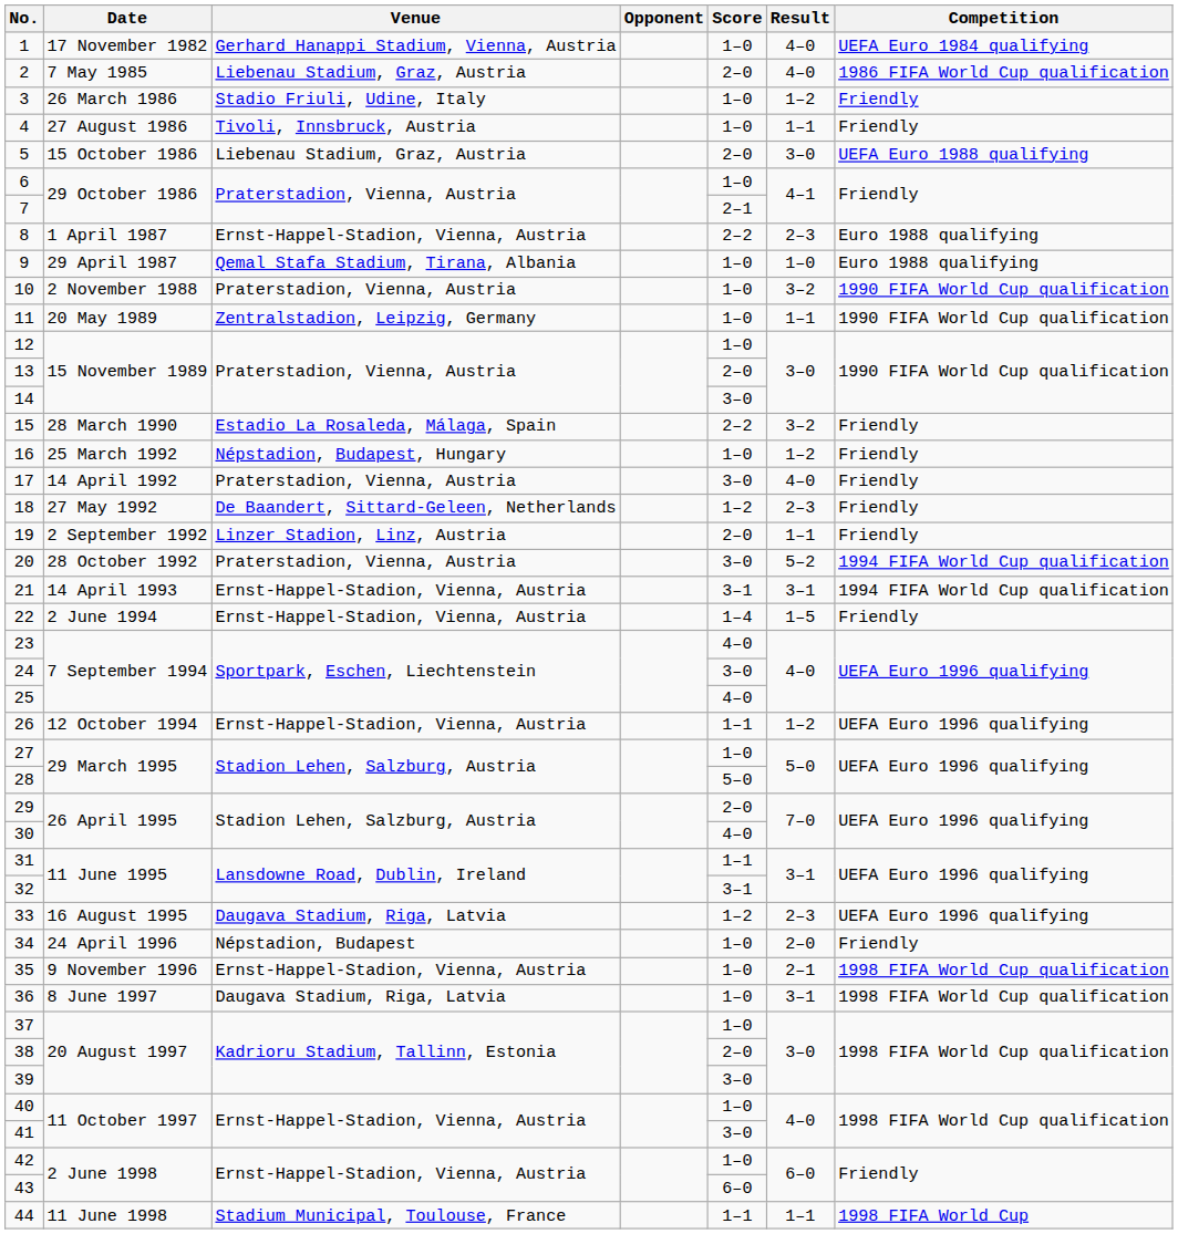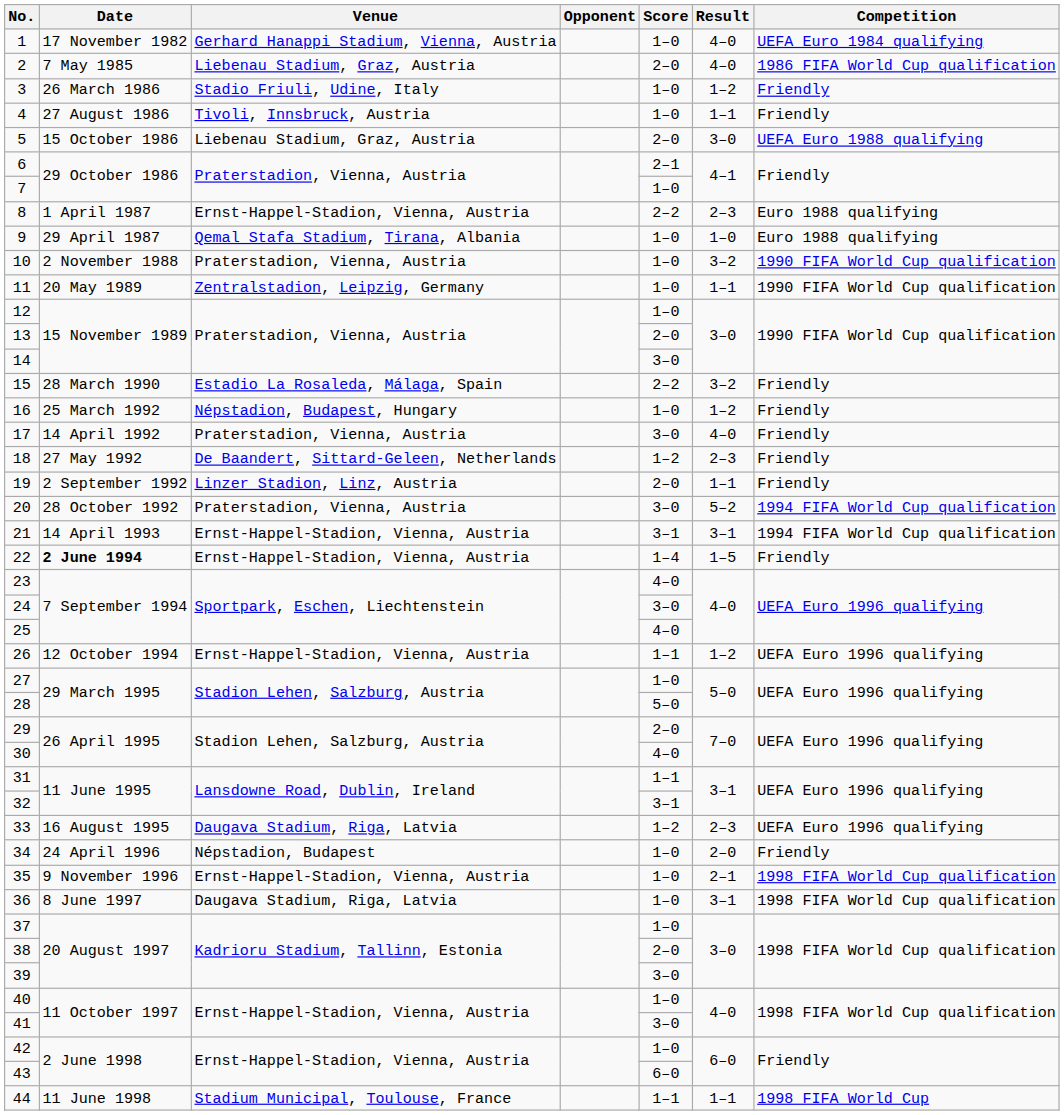 <table class="wikitable sortable">
 <tr>
 <th scope="col">No.</th>
 <th scope="col">Date</th>
 <th scope="col">Venue</th>
 <th scope="col">Opponent</th>
 <th scope="col">Score</th>
 <th scope="col">Result</th>
 <th scope="col">Competition</th>
 </tr>
 <tr>
 <td style="text-align:center">1</td>
 <td>17 November 1982</td>
 <td><a href='#'>Gerhard Hanappi Stadium</a>, <a href='#'>Vienna</a>, Austria</td>
 <td></td>
 <td style="text-align:center">1–0</td>
 <td style="text-align:center">4–0</td>
 <td><a href='#'>UEFA Euro 1984 qualifying</a></td>
 </tr>
 <tr>
 <td style="text-align:center">2</td>
 <td>7 May 1985</td>
 <td><a href='#'>Liebenau Stadium</a>, <a href='#'>Graz</a>, Austria</td>
 <td></td>
 <td style="text-align:center">2–0</td>
 <td style="text-align:center">4–0</td>
 <td><a href='#'>1986 FIFA World Cup qualification</a></td>
 </tr>
 <tr>
 <td style="text-align:center">3</td>
 <td>26 March 1986</td>
 <td><a href='#'>Stadio Friuli</a>, <a href='#'>Udine</a>, Italy</td>
 <td></td>
 <td style="text-align:center">1–0</td>
 <td style="text-align:center">1–2</td>
 <td><a href='#'>Friendly</a></td>
 </tr>
 <tr>
 <td style="text-align:center">4</td>
 <td>27 August 1986</td>
 <td><a href='#'>Tivoli</a>, <a href='#'>Innsbruck</a>, Austria</td>
 <td></td>
 <td style="text-align:center">1–0</td>
 <td style="text-align:center">1–1</td>
 <td>Friendly</td>
 </tr>
 <tr>
 <td style="text-align:center">5</td>
 <td>15 October 1986</td>
 <td>Liebenau Stadium, Graz, Austria</td>
 <td></td>
 <td style="text-align:center">2–0</td>
 <td style="text-align:center">3–0</td>
 <td><a href='#'>UEFA Euro 1988 qualifying</a></td>
 </tr>
 <tr>
 <td style="text-align:center">6</td>
 <td rowspan="2">29 October 1986</td>
 <td rowspan="2"><a href='#'>Praterstadion</a>, Vienna, Austria</td>
 <td rowspan="2"></td>
-<td style="text-align:center">1–0</td>
+<td style="text-align:center">2–1</td>
 <td rowspan="2" style="text-align:center">4–1</td>
 <td rowspan="2">Friendly</td>
 </tr>
 <tr>
 <td style="text-align:center">7</td>
-<td style="text-align:center">2–1</td>
+<td style="text-align:center">1–0</td>
 </tr>
 <tr>
 <td style="text-align:center">8</td>
 <td>1 April 1987</td>
 <td>Ernst-Happel-Stadion, Vienna, Austria</td>
 <td></td>
 <td style="text-align:center">2–2</td>
 <td style="text-align:center">2–3</td>
 <td>Euro 1988 qualifying</td>
 </tr>
 <tr>
 <td style="text-align:center">9</td>
 <td>29 April 1987</td>
 <td><a href='#'>Qemal Stafa Stadium</a>, <a href='#'>Tirana</a>, Albania</td>
 <td></td>
 <td style="text-align:center">1–0</td>
 <td style="text-align:center">1–0</td>
 <td>Euro 1988 qualifying</td>
 </tr>
 <tr>
 <td style="text-align:center">10</td>
 <td>2 November 1988</td>
 <td>Praterstadion, Vienna, Austria</td>
 <td></td>
 <td style="text-align:center">1–0</td>
 <td style="text-align:center">3–2</td>
 <td><a href='#'>1990 FIFA World Cup qualification</a></td>
 </tr>
 <tr>
 <td style="text-align:center">11</td>
 <td>20 May 1989</td>
 <td><a href='#'>Zentralstadion</a>, <a href='#'>Leipzig</a>, Germany</td>
 <td></td>
 <td style="text-align:center">1–0</td>
 <td style="text-align:center">1–1</td>
 <td>1990 FIFA World Cup qualification</td>
 </tr>
 <tr>
 <td style="text-align:center">12</td>
 <td rowspan="3">15 November 1989</td>
 <td rowspan="3">Praterstadion, Vienna, Austria</td>
 <td rowspan="3"></td>
 <td style="text-align:center">1–0</td>
 <td rowspan="3" style="text-align:center">3–0</td>
 <td rowspan="3">1990 FIFA World Cup qualification</td>
 </tr>
 <tr>
 <td style="text-align:center">13</td>
 <td style="text-align:center">2–0</td>
 </tr>
 <tr>
 <td style="text-align:center">14</td>
 <td style="text-align:center">3–0</td>
 </tr>
 <tr>
 <td style="text-align:center">15</td>
 <td>28 March 1990</td>
 <td><a href='#'>Estadio La Rosaleda</a>, <a href='#'>Málaga</a>, Spain</td>
 <td></td>
 <td style="text-align:center">2–2</td>
 <td style="text-align:center">3–2</td>
 <td>Friendly</td>
 </tr>
 <tr>
 <td style="text-align:center">16</td>
 <td>25 March 1992</td>
 <td><a href='#'>Népstadion</a>, <a href='#'>Budapest</a>, Hungary</td>
 <td></td>
 <td style="text-align:center">1–0</td>
 <td style="text-align:center">1–2</td>
 <td>Friendly</td>
 </tr>
 <tr>
 <td style="text-align:center">17</td>
 <td>14 April 1992</td>
 <td>Praterstadion, Vienna, Austria</td>
 <td></td>
 <td style="text-align:center">3–0</td>
 <td style="text-align:center">4–0</td>
 <td>Friendly</td>
 </tr>
 <tr>
 <td style="text-align:center">18</td>
 <td>27 May 1992</td>
 <td><a href='#'>De Baandert</a>, <a href='#'>Sittard-Geleen</a>, Netherlands</td>
 <td></td>
 <td style="text-align:center">1–2</td>
 <td style="text-align:center">2–3</td>
 <td>Friendly</td>
 </tr>
 <tr>
 <td style="text-align:center">19</td>
 <td>2 September 1992</td>
 <td><a href='#'>Linzer Stadion</a>, <a href='#'>Linz</a>, Austria</td>
 <td></td>
 <td style="text-align:center">2–0</td>
 <td style="text-align:center">1–1</td>
 <td>Friendly</td>
 </tr>
 <tr>
 <td style="text-align:center">20</td>
 <td>28 October 1992</td>
 <td>Praterstadion, Vienna, Austria</td>
 <td></td>
 <td style="text-align:center">3–0</td>
 <td style="text-align:center">5–2</td>
 <td><a href='#'>1994 FIFA World Cup qualification</a></td>
 </tr>
 <tr>
 <td style="text-align:center">21</td>
 <td>14 April 1993</td>
 <td>Ernst-Happel-Stadion, Vienna, Austria</td>
 <td></td>
 <td style="text-align:center">3–1</td>
 <td style="text-align:center">3–1</td>
 <td>1994 FIFA World Cup qualification</td>
 </tr>
 <tr>
 <td style="text-align:center">22</td>
-<td>2 June 1994</td>
+<td><strong>2 June 1994</strong></td>
 <td>Ernst-Happel-Stadion, Vienna, Austria </td>
 <td></td>
 <td style="text-align:center">1–4</td>
 <td style="text-align:center">1–5</td>
 <td>Friendly</td>
 </tr>
 <tr>
 <td style="text-align:center">23</td>
 <td rowspan="3">7 September 1994</td>
 <td rowspan="3"><a href='#'>Sportpark</a>, <a href='#'>Eschen</a>, Liechtenstein</td>
 <td rowspan="3"></td>
 <td style="text-align:center">4–0</td>
 <td rowspan="3" style="text-align:center">4–0</td>
 <td rowspan="3"><a href='#'>UEFA Euro 1996 qualifying</a></td>
 </tr>
 <tr>
 <td style="text-align:center">24</td>
 <td style="text-align:center">3–0</td>
 </tr>
 <tr>
 <td style="text-align:center">25</td>
 <td style="text-align:center">4–0</td>
 </tr>
 <tr>
 <td style="text-align:center">26</td>
 <td>12 October 1994</td>
 <td>Ernst-Happel-Stadion, Vienna, Austria</td>
 <td></td>
 <td style="text-align:center">1–1</td>
 <td style="text-align:center">1–2</td>
 <td>UEFA Euro 1996 qualifying</td>
 </tr>
 <tr>
 <td style="text-align:center">27</td>
 <td rowspan="2">29 March 1995</td>
 <td rowspan="2"><a href='#'>Stadion Lehen</a>, <a href='#'>Salzburg</a>, Austria</td>
 <td rowspan="2"></td>
 <td style="text-align:center">1–0</td>
 <td rowspan="2" style="text-align:center">5–0</td>
 <td rowspan="2">UEFA Euro 1996 qualifying</td>
 </tr>
 <tr>
 <td style="text-align:center">28</td>
 <td style="text-align:center">5–0</td>
 </tr>
 <tr>
 <td style="text-align:center">29</td>
 <td rowspan="2">26 April 1995</td>
 <td rowspan="2">Stadion Lehen, Salzburg, Austria</td>
 <td rowspan="2"></td>
 <td style="text-align:center">2–0</td>
 <td rowspan="2" style="text-align:center">7–0</td>
 <td rowspan="2">UEFA Euro 1996 qualifying</td>
 </tr>
 <tr>
 <td style="text-align:center">30</td>
 <td style="text-align:center">4–0</td>
 </tr>
 <tr>
 <td style="text-align:center">31</td>
 <td rowspan="2">11 June 1995</td>
 <td rowspan="2"><a href='#'>Lansdowne Road</a>, <a href='#'>Dublin</a>, Ireland</td>
 <td rowspan="2"></td>
 <td style="text-align:center">1–1</td>
 <td rowspan="2" style="text-align:center">3–1</td>
 <td rowspan="2">UEFA Euro 1996 qualifying</td>
 </tr>
 <tr>
 <td style="text-align:center">32</td>
 <td style="text-align:center">3–1</td>
 </tr>
 <tr>
 <td style="text-align:center">33</td>
 <td>16 August 1995</td>
 <td><a href='#'>Daugava Stadium</a>, <a href='#'>Riga</a>, Latvia</td>
 <td></td>
 <td style="text-align:center">1–2</td>
 <td style="text-align:center">2–3</td>
 <td>UEFA Euro 1996 qualifying</td>
 </tr>
 <tr>
 <td style="text-align:center">34</td>
 <td>24 April 1996</td>
 <td>Népstadion, Budapest</td>
 <td></td>
 <td style="text-align:center">1–0</td>
 <td style="text-align:center">2–0</td>
 <td>Friendly</td>
 </tr>
 <tr>
 <td style="text-align:center">35</td>
 <td>9 November 1996</td>
 <td>Ernst-Happel-Stadion, Vienna, Austria</td>
 <td></td>
 <td style="text-align:center">1–0</td>
 <td style="text-align:center">2–1</td>
 <td><a href='#'>1998 FIFA World Cup qualification</a></td>
 </tr>
 <tr>
 <td style="text-align:center">36</td>
 <td>8 June 1997</td>
 <td>Daugava Stadium, Riga, Latvia</td>
 <td></td>
 <td style="text-align:center">1–0</td>
 <td style="text-align:center">3–1</td>
 <td>1998 FIFA World Cup qualification</td>
 </tr>
 <tr>
 <td style="text-align:center">37</td>
 <td rowspan="3">20 August 1997</td>
 <td rowspan="3"><a href='#'>Kadrioru Stadium</a>, <a href='#'>Tallinn</a>, Estonia</td>
 <td rowspan="3"></td>
 <td style="text-align:center">1–0</td>
 <td rowspan="3" style="text-align:center">3–0</td>
 <td rowspan="3">1998 FIFA World Cup qualification</td>
 </tr>
 <tr>
 <td style="text-align:center">38</td>
 <td style="text-align:center">2–0</td>
 </tr>
 <tr>
 <td style="text-align:center">39</td>
 <td style="text-align:center">3–0</td>
 </tr>
 <tr>
 <td style="text-align:center">40</td>
 <td rowspan="2">11 October 1997</td>
 <td rowspan="2">Ernst-Happel-Stadion, Vienna, Austria</td>
 <td rowspan="2"></td>
 <td style="text-align:center">1–0</td>
 <td rowspan="2" style="text-align:center">4–0</td>
 <td rowspan="2">1998 FIFA World Cup qualification</td>
 </tr>
 <tr>
 <td style="text-align:center">41</td>
 <td style="text-align:center">3–0</td>
 </tr>
 <tr>
 <td style="text-align:center">42</td>
 <td rowspan="2">2 June 1998</td>
 <td rowspan="2">Ernst-Happel-Stadion, Vienna, Austria</td>
 <td rowspan="2"></td>
 <td style="text-align:center">1–0</td>
 <td rowspan="2" style="text-align:center">6–0</td>
 <td rowspan="2">Friendly</td>
 </tr>
 <tr>
 <td style="text-align:center">43</td>
 <td style="text-align:center">6–0</td>
 </tr>
 <tr>
 <td style="text-align:center">44</td>
 <td>11 June 1998</td>
 <td><a href='#'>Stadium Municipal</a>, <a href='#'>Toulouse</a>, France</td>
 <td></td>
 <td style="text-align:center">1–1</td>
 <td style="text-align:center">1–1</td>
 <td><a href='#'>1998 FIFA World Cup</a></td>
 </tr>
 </table>
